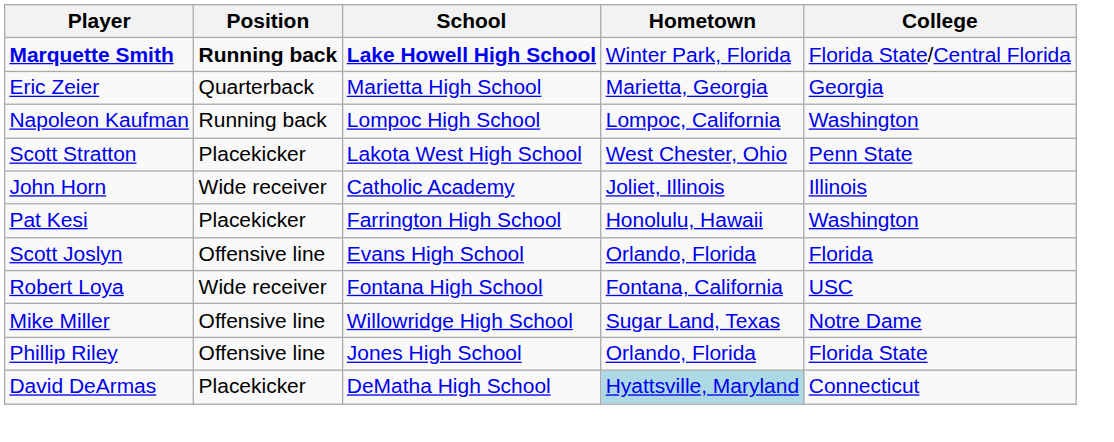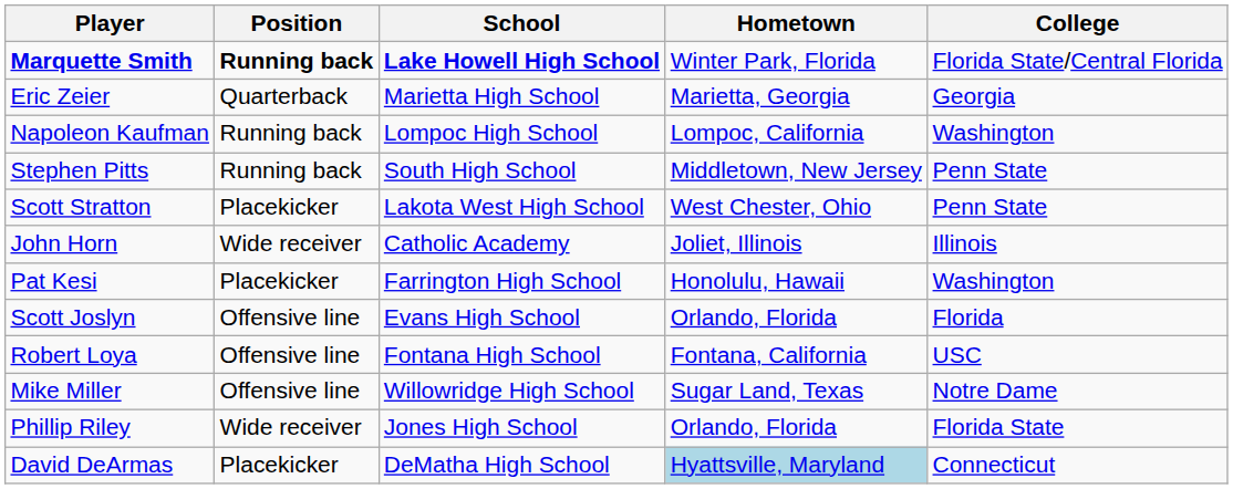 <table class="wikitable">
 <tr>
 <th>Player</th>
 <th>Position</th>
 <th>School</th>
 <th>Hometown</th>
 <th>College</th>
 </tr>
 <tr>
 <td><strong><a href='#'>Marquette Smith</a></strong></td>
 <td><strong>Running back</strong></td>
 <td><strong><a href='#'>Lake Howell High School</a></strong></td>
 <td><a href='#'>Winter Park, Florida</a></td>
 <td><a href='#'>Florida State</a>/<a href='#'>Central Florida</a></td>
 </tr>
 <tr>
 <td><a href='#'>Eric Zeier</a></td>
 <td>Quarterback</td>
 <td><a href='#'>Marietta High School</a></td>
 <td><a href='#'>Marietta, Georgia</a></td>
 <td><a href='#'>Georgia</a></td>
 </tr>
 <tr>
 <td><a href='#'>Napoleon Kaufman</a></td>
 <td>Running back</td>
 <td><a href='#'>Lompoc High School</a></td>
 <td><a href='#'>Lompoc, California</a></td>
 <td><a href='#'>Washington</a></td>
+</tr>
+<tr>
+<td><a href='#'>Stephen Pitts</a></td>
+<td>Running back</td>
+<td><a href='#'>South High School</a></td>
+<td><a href='#'>Middletown, New Jersey</a></td>
+<td><a href='#'>Penn State</a></td>
 </tr>
 <tr>
 <td><a href='#'>Scott Stratton</a></td>
 <td>Placekicker</td>
 <td><a href='#'>Lakota West High School</a></td>
 <td><a href='#'>West Chester, Ohio</a></td>
 <td><a href='#'>Penn State</a></td>
 </tr>
 <tr>
 <td><a href='#'>John Horn</a></td>
 <td>Wide receiver</td>
 <td><a href='#'>Catholic Academy</a></td>
 <td><a href='#'>Joliet, Illinois</a></td>
 <td><a href='#'>Illinois</a></td>
 </tr>
 <tr>
 <td><a href='#'>Pat Kesi</a></td>
 <td>Placekicker</td>
 <td><a href='#'>Farrington High School</a></td>
 <td><a href='#'>Honolulu, Hawaii</a></td>
 <td><a href='#'>Washington</a></td>
 </tr>
 <tr>
 <td><a href='#'>Scott Joslyn</a></td>
 <td>Offensive line</td>
 <td><a href='#'>Evans High School</a></td>
 <td><a href='#'>Orlando, Florida</a></td>
 <td><a href='#'>Florida</a></td>
 </tr>
 <tr>
 <td><a href='#'>Robert Loya</a></td>
-<td>Wide receiver</td>
+<td>Offensive line</td>
 <td><a href='#'>Fontana High School</a></td>
 <td><a href='#'>Fontana, California</a></td>
 <td><a href='#'>USC</a></td>
 </tr>
 <tr>
 <td><a href='#'>Mike Miller</a></td>
 <td>Offensive line</td>
 <td><a href='#'>Willowridge High School</a></td>
 <td><a href='#'>Sugar Land, Texas</a></td>
 <td><a href='#'>Notre Dame</a></td>
 </tr>
 <tr>
 <td><a href='#'>Phillip Riley</a></td>
-<td>Offensive line</td>
+<td>Wide receiver</td>
 <td><a href='#'>Jones High School</a></td>
 <td><a href='#'>Orlando, Florida</a></td>
 <td><a href='#'>Florida State</a></td>
 </tr>
 <tr>
 <td><a href='#'>David DeArmas</a></td>
 <td>Placekicker</td>
 <td><a href='#'>DeMatha High School</a></td>
 <td style="background: lightblue;"><a href='#'>Hyattsville, Maryland</a></td>
 <td><a href='#'>Connecticut</a></td>
 </tr>
 </table>
